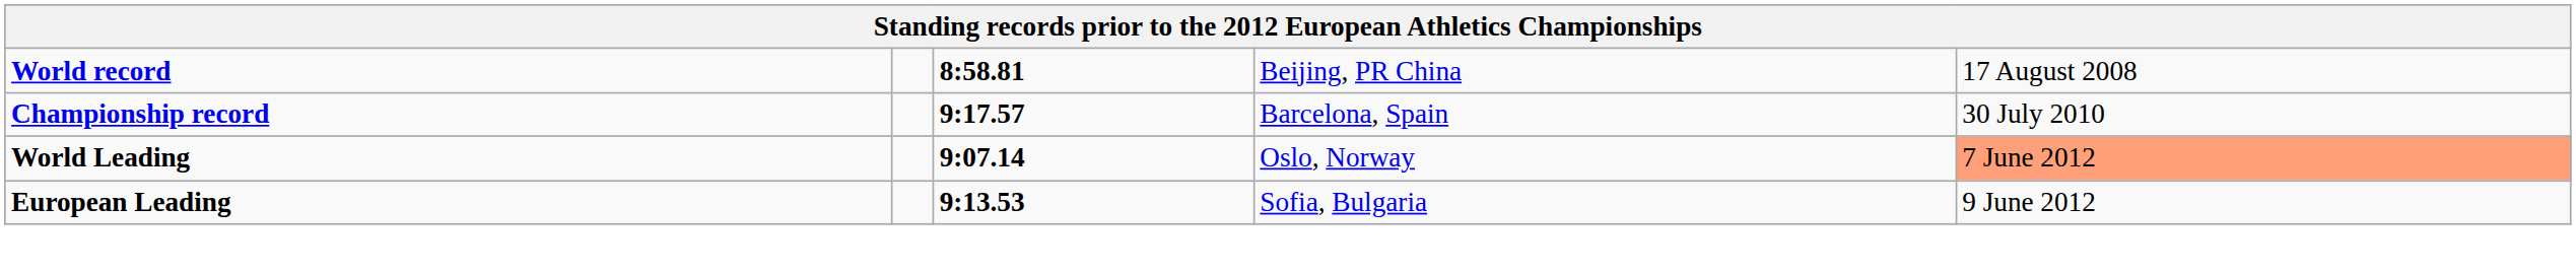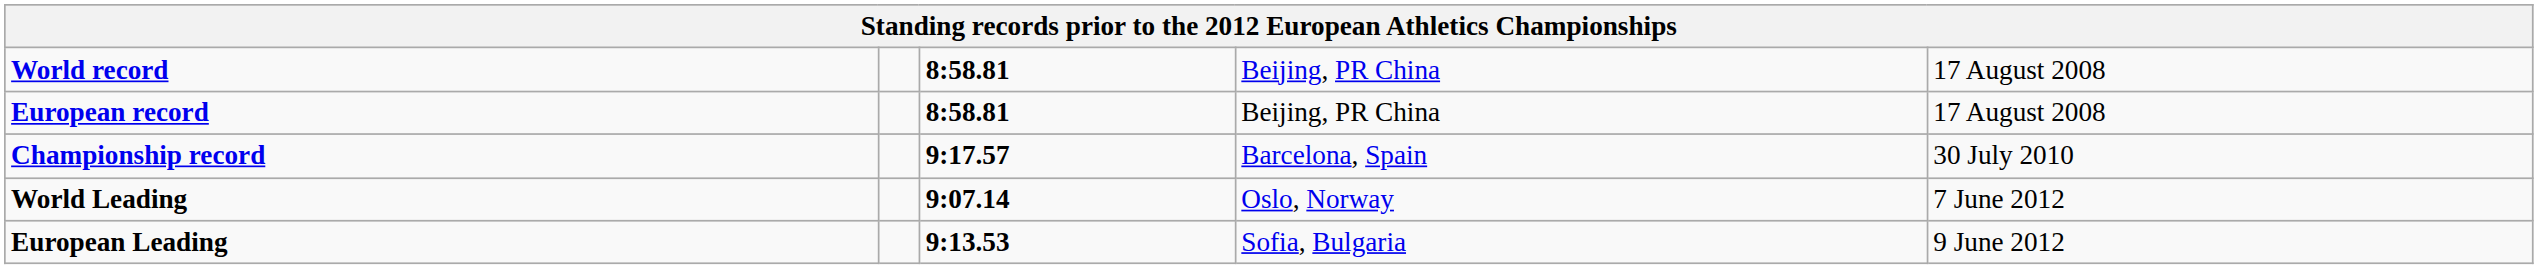 <table class="wikitable" width=75%>
 <tr>
 <th colspan="5">Standing records prior to the 2012 European Athletics Championships</th>
 </tr>
 <tr>
 <td><strong><a href='#'>World record</a></strong></td>
 <td></td>
 <td><strong>8:58.81</strong></td>
 <td><a href='#'>Beijing</a>, <a href='#'>PR China</a></td>
+<td>17 August 2008</td>
+</tr>
+<tr>
+<td><strong><a href='#'>European record</a></strong></td>
+<td></td>
+<td><strong>8:58.81</strong></td>
+<td>Beijing, PR China</td>
 <td>17 August 2008</td>
 </tr>
 <tr>
 <td><strong><a href='#'>Championship record</a></strong></td>
 <td></td>
 <td><strong>9:17.57</strong></td>
 <td><a href='#'>Barcelona</a>, <a href='#'>Spain</a></td>
 <td>30 July 2010</td>
 </tr>
 <tr>
 <td><strong>World Leading</strong></td>
 <td></td>
 <td><strong>9:07.14</strong></td>
 <td><a href='#'>Oslo</a>, <a href='#'>Norway</a></td>
-<td style="background: lightsalmon;">7 June 2012</td>
+<td>7 June 2012</td>
 </tr>
 <tr>
 <td><strong>European Leading</strong></td>
 <td></td>
 <td><strong>9:13.53</strong></td>
 <td><a href='#'>Sofia</a>, <a href='#'>Bulgaria</a></td>
 <td>9 June 2012</td>
 </tr>
 </table>
